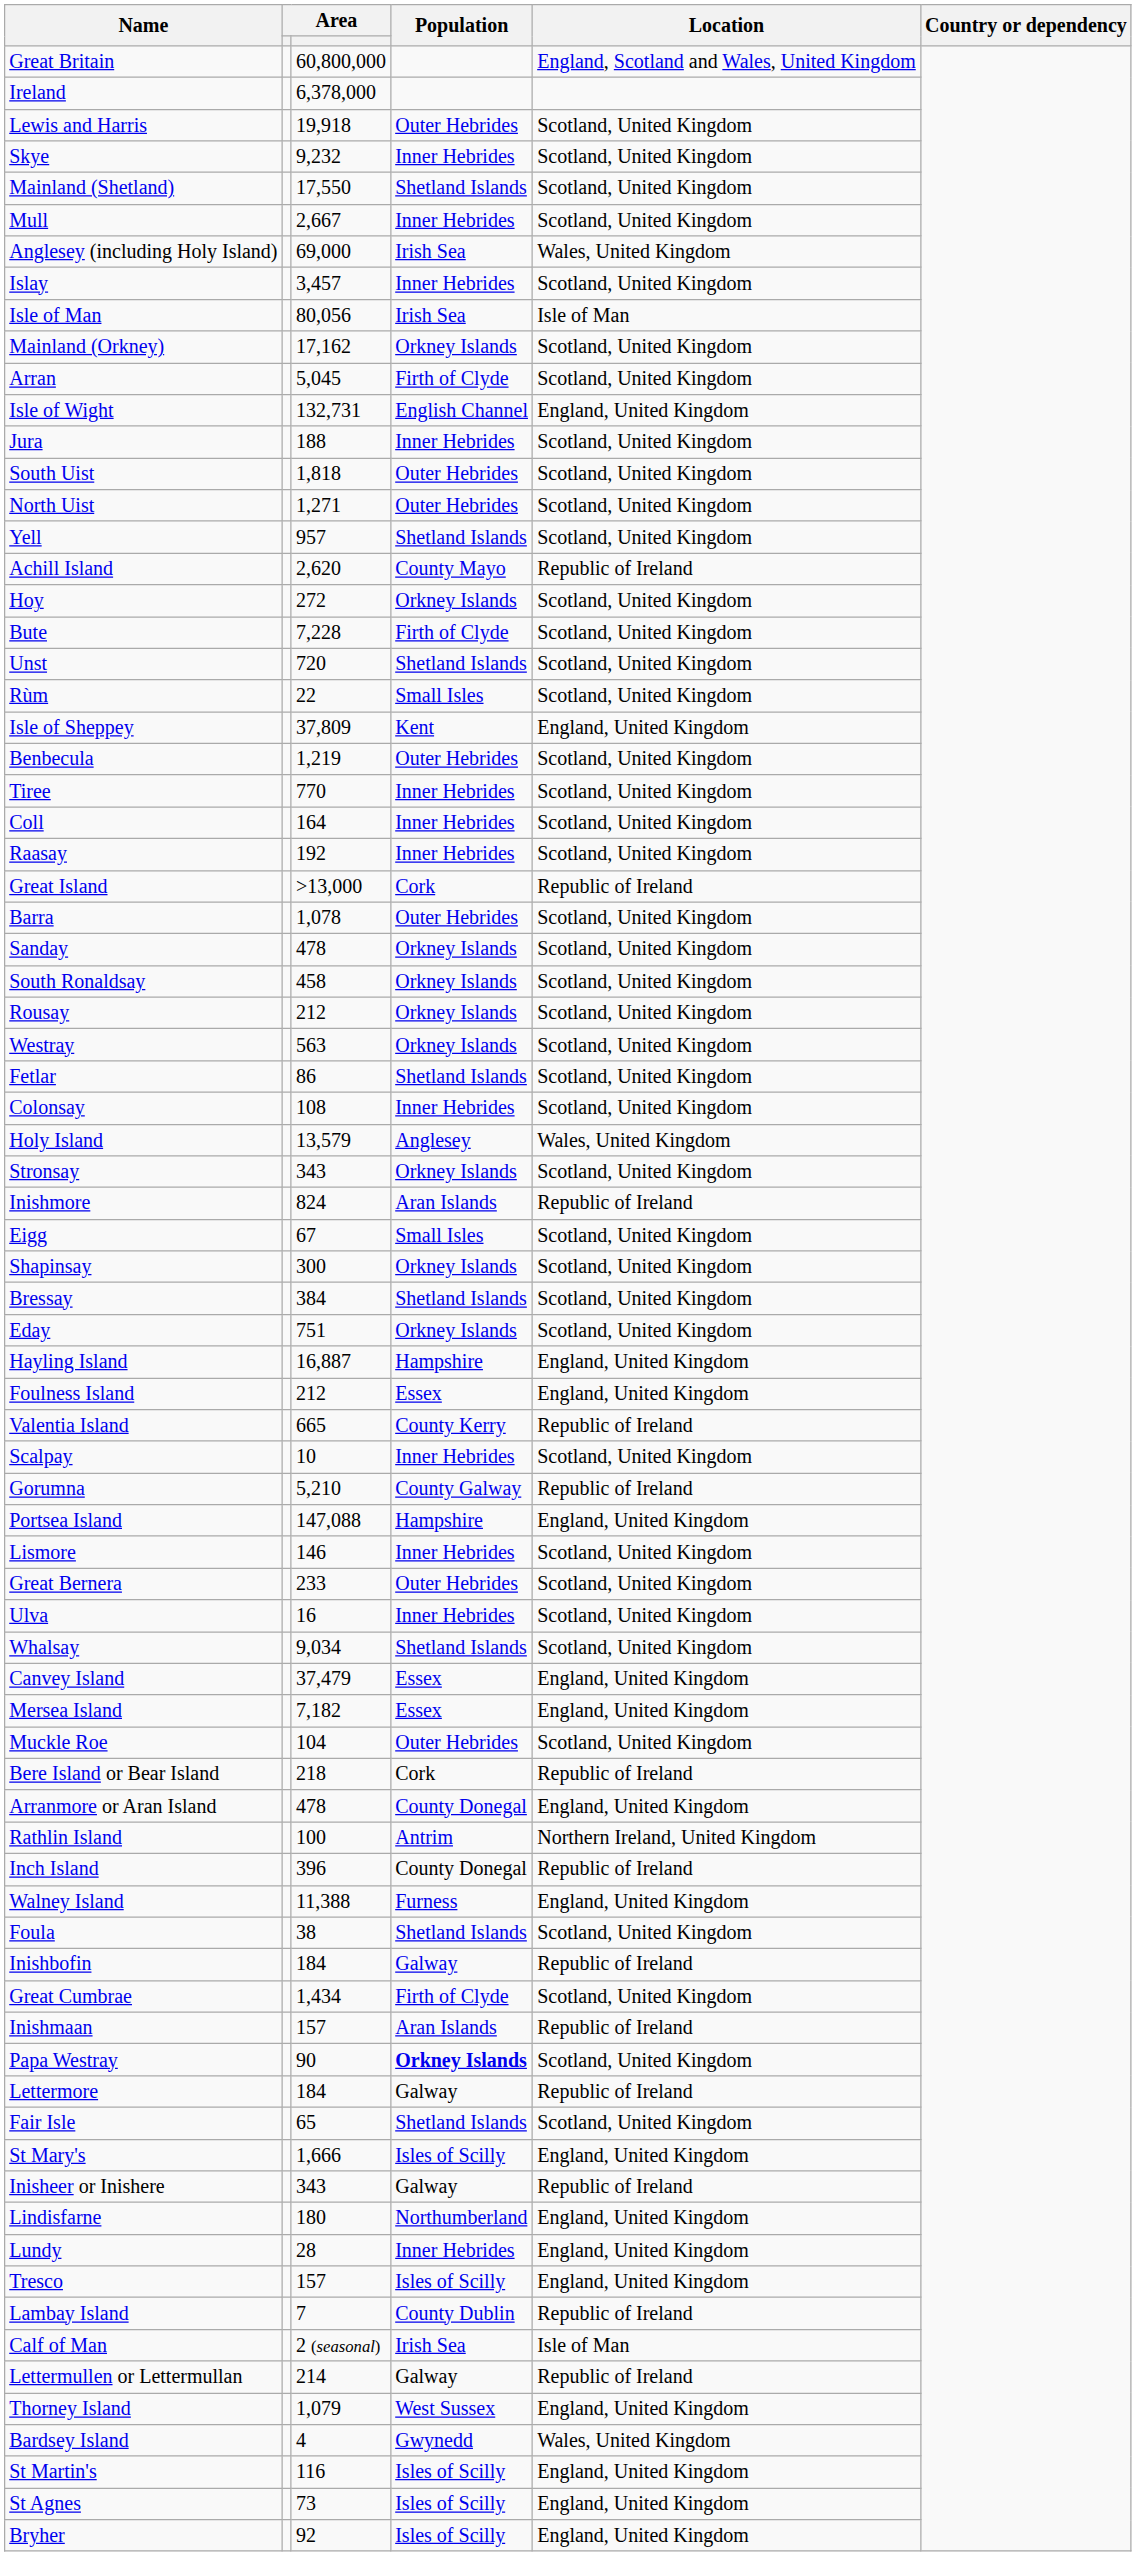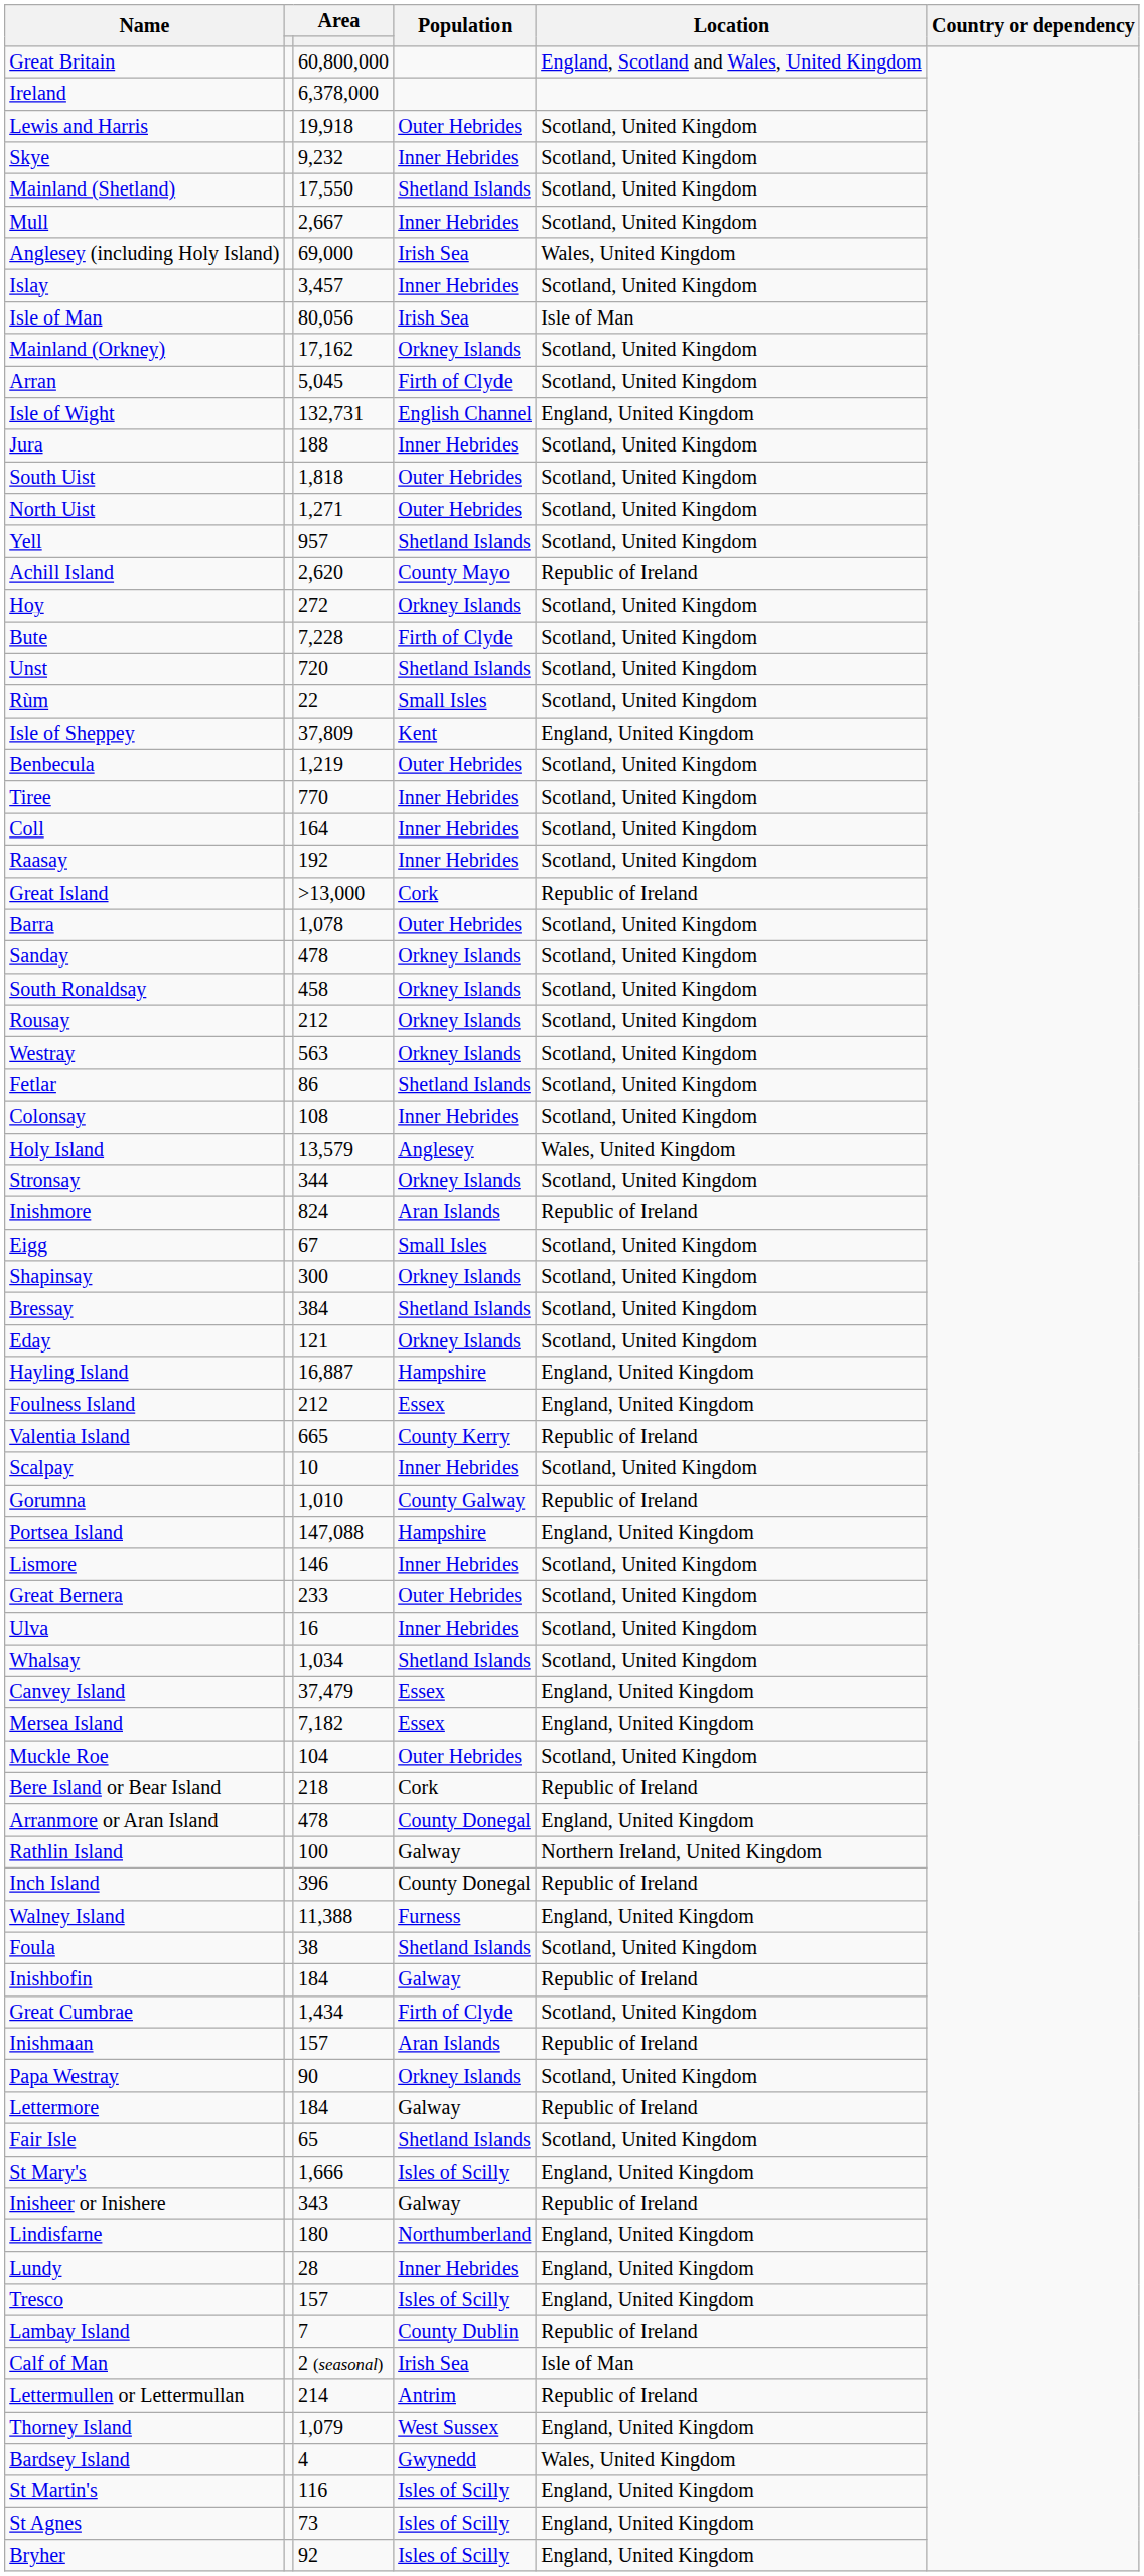 <table class="wikitable sortable static-row-numbers col4right" style="clear:right">
 <tr>
 <th rowspan="2">Name</th>
 <th colspan="2" data-sort-type="number">Area</th>
 <th rowspan="2" data-sort-type="number">Population</th>
 <th rowspan="2">Location</th>
 <th rowspan="2">Country or dependency</th>
 </tr>
 <tr>
 <th></th>
 <th></th>
 </tr>
 <tr>
 <td><a href='#'>Great Britain</a></td>
 <td></td>
 <td>60,800,000</td>
 <td></td>
 <td><a href='#'>England</a>, <a href='#'>Scotland</a> and <a href='#'>Wales</a>, <a href='#'>United Kingdom</a></td>
 </tr>
 <tr>
 <td><a href='#'>Ireland</a></td>
 <td></td>
 <td>6,378,000</td>
 <td></td>
 <td></td>
 </tr>
 <tr>
 <td><a href='#'>Lewis and Harris</a></td>
 <td></td>
 <td>19,918</td>
 <td><a href='#'>Outer Hebrides</a></td>
 <td>Scotland, United Kingdom</td>
 </tr>
 <tr>
 <td><a href='#'>Skye</a></td>
 <td></td>
 <td>9,232</td>
 <td><a href='#'>Inner Hebrides</a></td>
 <td>Scotland, United Kingdom</td>
 </tr>
 <tr>
 <td><a href='#'>Mainland (Shetland)</a></td>
 <td></td>
 <td>17,550</td>
 <td><a href='#'>Shetland Islands</a></td>
 <td>Scotland, United Kingdom</td>
 </tr>
 <tr>
 <td><a href='#'>Mull</a></td>
 <td></td>
 <td>2,667</td>
 <td><a href='#'>Inner Hebrides</a></td>
 <td>Scotland, United Kingdom</td>
 </tr>
 <tr>
 <td><a href='#'>Anglesey</a> (including Holy Island)</td>
 <td></td>
 <td>69,000</td>
 <td><a href='#'>Irish Sea</a></td>
 <td>Wales, United Kingdom</td>
 </tr>
 <tr>
 <td><a href='#'>Islay</a></td>
 <td></td>
 <td>3,457</td>
 <td><a href='#'>Inner Hebrides</a></td>
 <td>Scotland, United Kingdom</td>
 </tr>
 <tr>
 <td><a href='#'>Isle of Man</a></td>
 <td></td>
 <td>80,056</td>
 <td><a href='#'>Irish Sea</a></td>
 <td>Isle of Man</td>
 </tr>
 <tr>
 <td><a href='#'>Mainland (Orkney)</a></td>
 <td></td>
 <td>17,162</td>
 <td><a href='#'>Orkney Islands</a></td>
 <td>Scotland, United Kingdom</td>
 </tr>
 <tr>
 <td><a href='#'>Arran</a></td>
 <td></td>
 <td>5,045</td>
 <td><a href='#'>Firth of Clyde</a></td>
 <td>Scotland, United Kingdom</td>
 </tr>
 <tr>
 <td><a href='#'>Isle of Wight</a></td>
 <td></td>
 <td>132,731</td>
 <td><a href='#'>English Channel</a></td>
 <td>England, United Kingdom</td>
 </tr>
 <tr>
 <td><a href='#'>Jura</a></td>
 <td></td>
 <td>188</td>
 <td><a href='#'>Inner Hebrides</a></td>
 <td>Scotland, United Kingdom</td>
 </tr>
 <tr>
 <td><a href='#'>South Uist</a></td>
 <td></td>
 <td>1,818</td>
 <td><a href='#'>Outer Hebrides</a></td>
 <td>Scotland, United Kingdom</td>
 </tr>
 <tr>
 <td><a href='#'>North Uist</a></td>
 <td></td>
 <td>1,271</td>
 <td><a href='#'>Outer Hebrides</a></td>
 <td>Scotland, United Kingdom</td>
 </tr>
 <tr>
 <td><a href='#'>Yell</a></td>
 <td></td>
 <td>957</td>
 <td><a href='#'>Shetland Islands</a></td>
 <td>Scotland, United Kingdom</td>
 </tr>
 <tr>
 <td><a href='#'>Achill Island</a></td>
 <td></td>
 <td>2,620</td>
 <td><a href='#'>County Mayo</a></td>
 <td>Republic of Ireland</td>
 </tr>
 <tr>
 <td><a href='#'>Hoy</a></td>
 <td></td>
 <td>272</td>
 <td><a href='#'>Orkney Islands</a></td>
 <td>Scotland, United Kingdom</td>
 </tr>
 <tr>
 <td><a href='#'>Bute</a></td>
 <td></td>
 <td>7,228</td>
 <td><a href='#'>Firth of Clyde</a></td>
 <td>Scotland, United Kingdom</td>
 </tr>
 <tr>
 <td><a href='#'>Unst</a></td>
 <td></td>
 <td>720</td>
 <td><a href='#'>Shetland Islands</a></td>
 <td>Scotland, United Kingdom</td>
 </tr>
 <tr>
 <td><a href='#'>Rùm</a></td>
 <td></td>
 <td>22</td>
 <td><a href='#'>Small Isles</a></td>
 <td>Scotland, United Kingdom</td>
 </tr>
 <tr>
 <td><a href='#'>Isle of Sheppey</a></td>
 <td></td>
 <td>37,809</td>
 <td><a href='#'>Kent</a></td>
 <td>England, United Kingdom</td>
 </tr>
 <tr>
 <td><a href='#'>Benbecula</a></td>
 <td></td>
 <td>1,219</td>
 <td><a href='#'>Outer Hebrides</a></td>
 <td>Scotland, United Kingdom</td>
 </tr>
 <tr>
 <td><a href='#'>Tiree</a></td>
 <td></td>
 <td>770</td>
 <td><a href='#'>Inner Hebrides</a></td>
 <td>Scotland, United Kingdom</td>
 </tr>
 <tr>
 <td><a href='#'>Coll</a></td>
 <td></td>
 <td>164</td>
 <td><a href='#'>Inner Hebrides</a></td>
 <td>Scotland, United Kingdom</td>
 </tr>
 <tr>
 <td><a href='#'>Raasay</a></td>
 <td></td>
 <td>192</td>
 <td><a href='#'>Inner Hebrides</a></td>
 <td>Scotland, United Kingdom</td>
 </tr>
 <tr>
 <td><a href='#'>Great Island</a></td>
 <td></td>
 <td>>13,000</td>
 <td><a href='#'>Cork</a></td>
 <td>Republic of Ireland</td>
 </tr>
 <tr>
 <td><a href='#'>Barra</a></td>
 <td></td>
 <td>1,078</td>
 <td><a href='#'>Outer Hebrides</a></td>
 <td>Scotland, United Kingdom</td>
 </tr>
 <tr>
 <td><a href='#'>Sanday</a></td>
 <td></td>
 <td>478</td>
 <td><a href='#'>Orkney Islands</a></td>
 <td>Scotland, United Kingdom</td>
 </tr>
 <tr>
 <td><a href='#'>South Ronaldsay</a></td>
 <td></td>
 <td>458</td>
 <td><a href='#'>Orkney Islands</a></td>
 <td>Scotland, United Kingdom</td>
 </tr>
 <tr>
 <td><a href='#'>Rousay</a></td>
 <td></td>
 <td>212</td>
 <td><a href='#'>Orkney Islands</a></td>
 <td>Scotland, United Kingdom</td>
 </tr>
 <tr>
 <td><a href='#'>Westray</a></td>
 <td></td>
 <td>563</td>
 <td><a href='#'>Orkney Islands</a></td>
 <td>Scotland, United Kingdom</td>
 </tr>
 <tr>
 <td><a href='#'>Fetlar</a></td>
 <td></td>
 <td>86</td>
 <td><a href='#'>Shetland Islands</a></td>
 <td>Scotland, United Kingdom</td>
 </tr>
 <tr>
 <td><a href='#'>Colonsay</a></td>
 <td></td>
 <td>108</td>
 <td><a href='#'>Inner Hebrides</a></td>
 <td>Scotland, United Kingdom</td>
 </tr>
 <tr>
 <td><a href='#'>Holy Island</a></td>
 <td></td>
 <td>13,579</td>
 <td><a href='#'>Anglesey</a></td>
 <td>Wales, United Kingdom</td>
 </tr>
 <tr>
 <td><a href='#'>Stronsay</a></td>
 <td></td>
-<td>343</td>
+<td>344</td>
 <td><a href='#'>Orkney Islands</a></td>
 <td>Scotland, United Kingdom</td>
 </tr>
 <tr>
 <td><a href='#'>Inishmore</a></td>
 <td></td>
 <td>824</td>
 <td><a href='#'>Aran Islands</a></td>
 <td>Republic of Ireland</td>
 </tr>
 <tr>
 <td><a href='#'>Eigg</a></td>
 <td></td>
 <td>67</td>
 <td><a href='#'>Small Isles</a></td>
 <td>Scotland, United Kingdom</td>
 </tr>
 <tr>
 <td><a href='#'>Shapinsay</a></td>
 <td></td>
 <td>300</td>
 <td><a href='#'>Orkney Islands</a></td>
 <td>Scotland, United Kingdom</td>
 </tr>
 <tr>
 <td><a href='#'>Bressay</a></td>
 <td></td>
 <td>384</td>
 <td><a href='#'>Shetland Islands</a></td>
 <td>Scotland, United Kingdom</td>
 </tr>
 <tr>
 <td><a href='#'>Eday</a></td>
 <td></td>
-<td>751</td>
+<td>121</td>
 <td><a href='#'>Orkney Islands</a></td>
 <td>Scotland, United Kingdom</td>
 </tr>
 <tr>
 <td><a href='#'>Hayling Island</a></td>
 <td></td>
 <td>16,887</td>
 <td><a href='#'>Hampshire</a></td>
 <td>England, United Kingdom</td>
 </tr>
 <tr>
 <td><a href='#'>Foulness Island</a></td>
 <td></td>
 <td>212</td>
 <td><a href='#'>Essex</a></td>
 <td>England, United Kingdom</td>
 </tr>
 <tr>
 <td><a href='#'>Valentia Island</a></td>
 <td></td>
 <td>665</td>
 <td><a href='#'>County Kerry</a></td>
 <td>Republic of Ireland</td>
 </tr>
 <tr>
 <td><a href='#'>Scalpay</a></td>
 <td></td>
 <td>10</td>
 <td><a href='#'>Inner Hebrides</a></td>
 <td>Scotland, United Kingdom</td>
 </tr>
 <tr>
 <td><a href='#'>Gorumna</a></td>
 <td></td>
-<td>5,210</td>
+<td>1,010</td>
 <td><a href='#'>County Galway</a></td>
 <td>Republic of Ireland</td>
 </tr>
 <tr>
 <td><a href='#'>Portsea Island</a></td>
 <td></td>
 <td>147,088</td>
 <td><a href='#'>Hampshire</a></td>
 <td>England, United Kingdom</td>
 </tr>
 <tr>
 <td><a href='#'>Lismore</a></td>
 <td></td>
 <td>146</td>
 <td><a href='#'>Inner Hebrides</a></td>
 <td>Scotland, United Kingdom</td>
 </tr>
 <tr>
 <td><a href='#'>Great Bernera</a></td>
 <td></td>
 <td>233</td>
 <td><a href='#'>Outer Hebrides</a></td>
 <td>Scotland, United Kingdom</td>
 </tr>
 <tr>
 <td><a href='#'>Ulva</a></td>
 <td></td>
 <td>16</td>
 <td><a href='#'>Inner Hebrides</a></td>
 <td>Scotland, United Kingdom</td>
 </tr>
 <tr>
 <td><a href='#'>Whalsay</a></td>
 <td></td>
-<td>9,034</td>
+<td>1,034</td>
 <td><a href='#'>Shetland Islands</a></td>
 <td>Scotland, United Kingdom</td>
 </tr>
 <tr>
 <td><a href='#'>Canvey Island</a></td>
 <td></td>
 <td>37,479</td>
 <td><a href='#'>Essex</a></td>
 <td>England, United Kingdom</td>
 </tr>
 <tr>
 <td><a href='#'>Mersea Island</a></td>
 <td></td>
 <td>7,182</td>
 <td><a href='#'>Essex</a></td>
 <td>England, United Kingdom</td>
 </tr>
 <tr>
 <td><a href='#'>Muckle Roe</a></td>
 <td></td>
 <td>104</td>
 <td><a href='#'>Outer Hebrides</a></td>
 <td>Scotland, United Kingdom</td>
 </tr>
 <tr>
 <td><a href='#'>Bere Island</a> or Bear Island</td>
 <td></td>
 <td>218</td>
 <td>Cork</td>
 <td>Republic of Ireland</td>
 </tr>
 <tr>
 <td><a href='#'>Arranmore</a> or Aran Island</td>
 <td></td>
 <td>478</td>
 <td><a href='#'>County Donegal</a></td>
 <td>England, United Kingdom</td>
 </tr>
 <tr>
 <td><a href='#'>Rathlin Island</a></td>
 <td></td>
 <td>100</td>
-<td><a href='#'>Antrim</a></td>
+<td>Galway</td>
 <td>Northern Ireland, United Kingdom</td>
 </tr>
 <tr>
 <td><a href='#'>Inch Island</a></td>
 <td></td>
 <td>396</td>
 <td>County Donegal</td>
 <td>Republic of Ireland</td>
 </tr>
 <tr>
 <td><a href='#'>Walney Island</a></td>
 <td></td>
 <td>11,388</td>
 <td><a href='#'>Furness</a></td>
 <td>England, United Kingdom</td>
 </tr>
 <tr>
 <td><a href='#'>Foula</a></td>
 <td></td>
 <td>38</td>
 <td><a href='#'>Shetland Islands</a></td>
 <td>Scotland, United Kingdom</td>
 </tr>
 <tr>
 <td><a href='#'>Inishbofin</a></td>
 <td></td>
 <td>184</td>
 <td><a href='#'>Galway</a></td>
 <td>Republic of Ireland</td>
 </tr>
 <tr>
 <td><a href='#'>Great Cumbrae</a></td>
 <td></td>
 <td>1,434</td>
 <td><a href='#'>Firth of Clyde</a></td>
 <td>Scotland, United Kingdom</td>
 </tr>
 <tr>
 <td><a href='#'>Inishmaan</a></td>
 <td></td>
 <td>157</td>
 <td><a href='#'>Aran Islands</a></td>
 <td>Republic of Ireland</td>
 </tr>
 <tr>
 <td><a href='#'>Papa Westray</a></td>
 <td></td>
 <td>90</td>
-<td><strong><a href='#'>Orkney Islands</a></strong></td>
+<td><a href='#'>Orkney Islands</a></td>
 <td>Scotland, United Kingdom</td>
 </tr>
 <tr>
 <td><a href='#'>Lettermore</a></td>
 <td></td>
 <td>184</td>
 <td>Galway</td>
 <td>Republic of Ireland</td>
 </tr>
 <tr>
 <td><a href='#'>Fair Isle</a></td>
 <td></td>
 <td>65</td>
 <td><a href='#'>Shetland Islands</a></td>
 <td>Scotland, United Kingdom</td>
 </tr>
 <tr>
 <td><a href='#'>St Mary's</a></td>
 <td></td>
 <td>1,666</td>
 <td><a href='#'>Isles of Scilly</a></td>
 <td>England, United Kingdom</td>
 </tr>
 <tr>
 <td><a href='#'>Inisheer</a> or Inishere</td>
 <td></td>
 <td>343</td>
 <td>Galway</td>
 <td>Republic of Ireland</td>
 </tr>
 <tr>
 <td><a href='#'>Lindisfarne</a></td>
 <td></td>
 <td>180</td>
 <td><a href='#'>Northumberland</a></td>
 <td>England, United Kingdom</td>
 </tr>
 <tr>
 <td><a href='#'>Lundy</a></td>
 <td></td>
 <td>28</td>
 <td><a href='#'>Inner Hebrides</a></td>
 <td>England, United Kingdom</td>
 </tr>
 <tr>
 <td><a href='#'>Tresco</a></td>
 <td></td>
 <td>157</td>
 <td><a href='#'>Isles of Scilly</a></td>
 <td>England, United Kingdom</td>
 </tr>
 <tr>
 <td><a href='#'>Lambay Island</a></td>
 <td></td>
 <td>7</td>
 <td><a href='#'>County Dublin</a></td>
 <td>Republic of Ireland</td>
 </tr>
 <tr>
 <td><a href='#'>Calf of Man</a></td>
 <td></td>
 <td>2 <small>(<em>seasonal</em>)</small></td>
 <td><a href='#'>Irish Sea</a></td>
 <td>Isle of Man</td>
 </tr>
 <tr>
 <td><a href='#'>Lettermullen</a> or Lettermullan</td>
 <td></td>
 <td>214</td>
-<td>Galway</td>
+<td><a href='#'>Antrim</a></td>
 <td>Republic of Ireland</td>
 </tr>
 <tr>
 <td><a href='#'>Thorney Island</a></td>
 <td></td>
 <td>1,079</td>
 <td><a href='#'>West Sussex</a></td>
 <td>England, United Kingdom</td>
 </tr>
 <tr>
 <td><a href='#'>Bardsey Island</a></td>
 <td></td>
 <td>4</td>
 <td><a href='#'>Gwynedd</a></td>
 <td>Wales, United Kingdom</td>
 </tr>
 <tr>
 <td><a href='#'>St Martin's</a></td>
 <td></td>
 <td>116</td>
 <td><a href='#'>Isles of Scilly</a></td>
 <td>England, United Kingdom</td>
 </tr>
 <tr>
 <td><a href='#'>St Agnes</a></td>
 <td></td>
 <td>73</td>
 <td><a href='#'>Isles of Scilly</a></td>
 <td>England, United Kingdom</td>
 </tr>
 <tr>
 <td><a href='#'>Bryher</a></td>
 <td></td>
 <td>92</td>
 <td><a href='#'>Isles of Scilly</a></td>
 <td>England, United Kingdom</td>
 </tr>
 </table>
